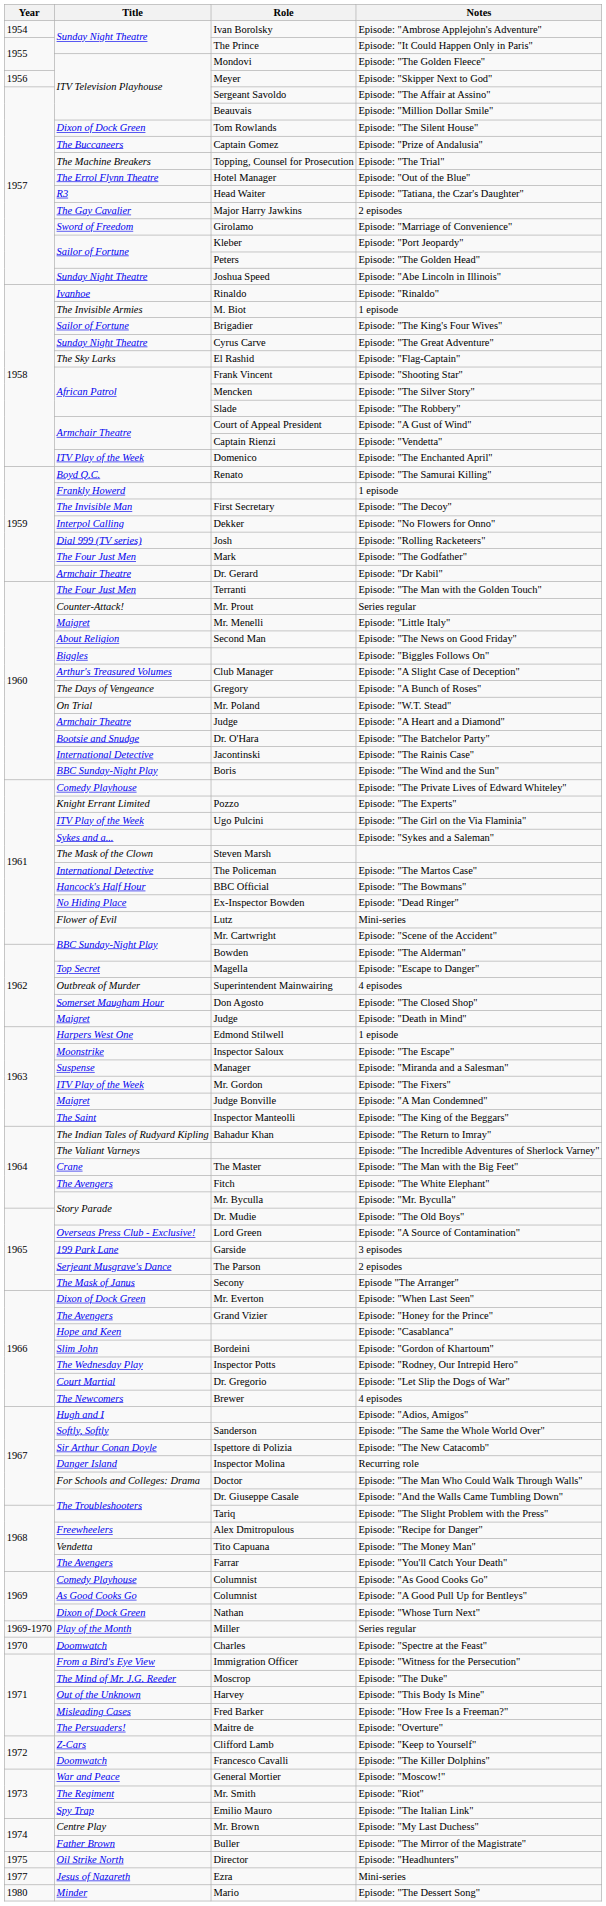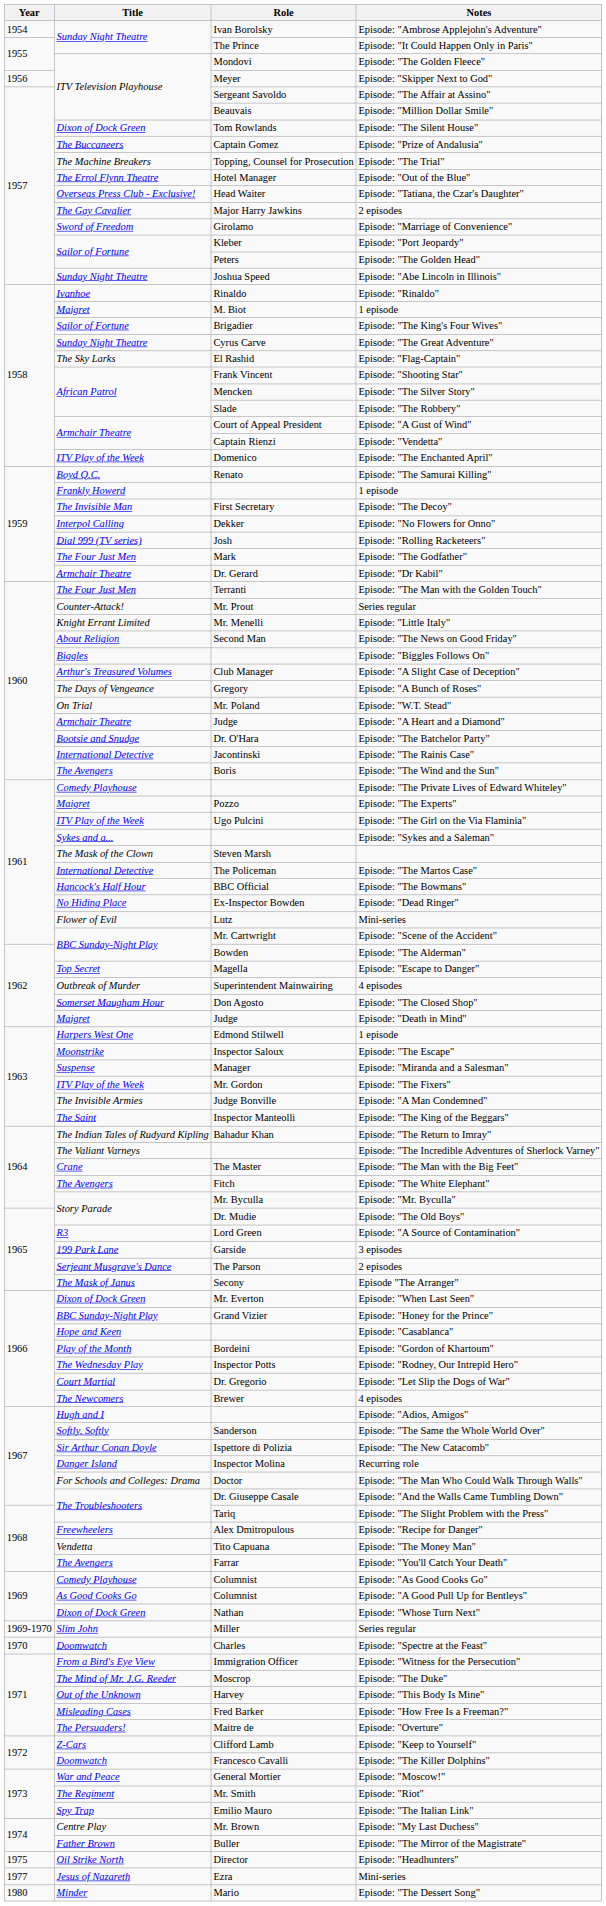 <table class="wikitable sortable">
 <tr>
 <th>Year</th>
 <th>Title</th>
 <th>Role</th>
 <th>Notes</th>
 </tr>
 <tr>
 <td>1954</td>
 <td rowspan="2"><em><a href='#'>Sunday Night Theatre</a></em></td>
 <td>Ivan Borolsky</td>
 <td>Episode: "Ambrose Applejohn's Adventure"</td>
 </tr>
 <tr>
 <td rowspan="2">1955</td>
 <td>The Prince</td>
 <td>Episode: "It Could Happen Only in Paris"</td>
 </tr>
 <tr>
 <td rowspan="4"><em>ITV Television Playhouse</em></td>
 <td>Mondovi</td>
 <td>Episode: "The Golden Fleece"</td>
 </tr>
 <tr>
 <td>1956</td>
 <td>Meyer</td>
 <td>Episode: "Skipper Next to God"</td>
 </tr>
 <tr>
 <td rowspan="12">1957</td>
 <td>Sergeant Savoldo</td>
 <td>Episode: "The Affair at Assino"</td>
 </tr>
 <tr>
 <td>Beauvais</td>
 <td>Episode: "Million Dollar Smile"</td>
 </tr>
 <tr>
 <td><em><a href='#'>Dixon of Dock Green</a></em></td>
 <td>Tom Rowlands</td>
 <td>Episode: "The Silent House"</td>
 </tr>
 <tr>
 <td><em><a href='#'>The Buccaneers</a></em></td>
 <td>Captain Gomez</td>
 <td>Episode: "Prize of Andalusia"</td>
 </tr>
 <tr>
 <td><em>The Machine Breakers</em></td>
 <td>Topping, Counsel for Prosecution</td>
 <td>Episode: "The Trial"</td>
 </tr>
 <tr>
 <td><em><a href='#'>The Errol Flynn Theatre</a></em></td>
 <td>Hotel Manager</td>
 <td>Episode: "Out of the Blue"</td>
 </tr>
 <tr>
-<td><em><a href='#'>R3</a></em></td>
+<td><em><a href='#'>Overseas Press Club - Exclusive!</a></em></td>
 <td>Head Waiter</td>
 <td>Episode: "Tatiana, the Czar's Daughter"</td>
 </tr>
 <tr>
 <td><em><a href='#'>The Gay Cavalier</a></em></td>
 <td>Major Harry Jawkins</td>
 <td>2 episodes</td>
 </tr>
 <tr>
 <td><em><a href='#'>Sword of Freedom</a></em></td>
 <td>Girolamo</td>
 <td>Episode: "Marriage of Convenience"</td>
 </tr>
 <tr>
 <td rowspan="2"><em><a href='#'>Sailor of Fortune</a></em></td>
 <td>Kleber</td>
 <td>Episode: "Port Jeopardy"</td>
 </tr>
 <tr>
 <td>Peters</td>
 <td>Episode: "The Golden Head"</td>
 </tr>
 <tr>
 <td><em><a href='#'>Sunday Night Theatre</a></em></td>
 <td>Joshua Speed</td>
 <td>Episode: "Abe Lincoln in Illinois"</td>
 </tr>
 <tr>
 <td rowspan="11">1958</td>
 <td><em><a href='#'>Ivanhoe</a></em></td>
 <td>Rinaldo</td>
 <td>Episode: "Rinaldo"</td>
 </tr>
 <tr>
-<td><em>The Invisible Armies</em></td>
+<td><em><a href='#'>Maigret</a></em></td>
 <td>M. Biot</td>
 <td>1 episode</td>
 </tr>
 <tr>
 <td><em><a href='#'>Sailor of Fortune</a></em></td>
 <td>Brigadier</td>
 <td>Episode: "The King's Four Wives"</td>
 </tr>
 <tr>
 <td><em><a href='#'>Sunday Night Theatre</a></em></td>
 <td>Cyrus Carve</td>
 <td>Episode: "The Great Adventure"</td>
 </tr>
 <tr>
 <td><em>The Sky Larks</em></td>
 <td>El Rashid</td>
 <td>Episode: "Flag-Captain"</td>
 </tr>
 <tr>
 <td rowspan="3"><em><a href='#'>African Patrol</a></em></td>
 <td>Frank Vincent</td>
 <td>Episode: "Shooting Star"</td>
 </tr>
 <tr>
 <td>Mencken</td>
 <td>Episode: "The Silver Story"</td>
 </tr>
 <tr>
 <td>Slade</td>
 <td>Episode: "The Robbery"</td>
 </tr>
 <tr>
 <td rowspan="2"><em><a href='#'>Armchair Theatre</a></em></td>
 <td>Court of Appeal President</td>
 <td>Episode: "A Gust of Wind"</td>
 </tr>
 <tr>
 <td>Captain Rienzi</td>
 <td>Episode: "Vendetta"</td>
 </tr>
 <tr>
 <td><em><a href='#'>ITV Play of the Week</a></em></td>
 <td>Domenico</td>
 <td>Episode: "The Enchanted April"</td>
 </tr>
 <tr>
 <td rowspan="7">1959</td>
 <td><em><a href='#'>Boyd Q.C.</a></em></td>
 <td>Renato</td>
 <td>Episode: "The Samurai Killing"</td>
 </tr>
 <tr>
 <td><em><a href='#'>Frankly Howerd</a></em></td>
 <td></td>
 <td>1 episode</td>
 </tr>
 <tr>
 <td><em><a href='#'>The Invisible Man</a></em></td>
 <td>First Secretary</td>
 <td>Episode: "The Decoy"</td>
 </tr>
 <tr>
 <td><em><a href='#'>Interpol Calling</a></em></td>
 <td>Dekker</td>
 <td>Episode: "No Flowers for Onno"</td>
 </tr>
 <tr>
 <td><em><a href='#'>Dial 999 (TV series)</a></em></td>
 <td>Josh</td>
 <td>Episode: "Rolling Racketeers"</td>
 </tr>
 <tr>
 <td><em><a href='#'>The Four Just Men</a></em></td>
 <td>Mark</td>
 <td>Episode: "The Godfather"</td>
 </tr>
 <tr>
 <td><em><a href='#'>Armchair Theatre</a></em></td>
 <td>Dr. Gerard</td>
 <td>Episode: "Dr Kabil"</td>
 </tr>
 <tr>
 <td rowspan="12">1960</td>
 <td><em><a href='#'>The Four Just Men</a></em></td>
 <td>Terranti</td>
 <td>Episode: "The Man with the Golden Touch"</td>
 </tr>
 <tr>
 <td><em>Counter-Attack!</em></td>
 <td>Mr. Prout</td>
 <td>Series regular</td>
 </tr>
 <tr>
-<td><em><a href='#'>Maigret</a></em></td>
+<td><em>Knight Errant Limited</em></td>
 <td>Mr. Menelli</td>
 <td>Episode: "Little Italy"</td>
 </tr>
 <tr>
 <td><em><a href='#'>About Religion</a></em></td>
 <td>Second Man</td>
 <td>Episode: "The News on Good Friday"</td>
 </tr>
 <tr>
 <td><em><a href='#'>Biggles</a></em></td>
 <td></td>
 <td>Episode: "Biggles Follows On"</td>
 </tr>
 <tr>
 <td><em><a href='#'>Arthur's Treasured Volumes</a></em></td>
 <td>Club Manager</td>
 <td>Episode: "A Slight Case of Deception"</td>
 </tr>
 <tr>
 <td><em>The Days of Vengeance</em></td>
 <td>Gregory</td>
 <td>Episode: "A Bunch of Roses"</td>
 </tr>
 <tr>
 <td><em>On Trial</em></td>
 <td>Mr. Poland</td>
 <td>Episode: "W.T. Stead"</td>
 </tr>
 <tr>
 <td><em><a href='#'>Armchair Theatre</a></em></td>
 <td>Judge</td>
 <td>Episode: "A Heart and a Diamond"</td>
 </tr>
 <tr>
 <td><em><a href='#'>Bootsie and Snudge</a></em></td>
 <td>Dr. O'Hara</td>
 <td>Episode: "The Batchelor Party"</td>
 </tr>
 <tr>
 <td><em><a href='#'>International Detective</a></em></td>
 <td>Jacontinski</td>
 <td>Episode: "The Rainis Case"</td>
 </tr>
 <tr>
-<td><em><a href='#'>BBC Sunday-Night Play</a></em></td>
+<td><em><a href='#'>The Avengers</a></em></td>
 <td>Boris</td>
 <td>Episode: "The Wind and the Sun"</td>
 </tr>
 <tr>
 <td rowspan="10">1961</td>
 <td><em><a href='#'>Comedy Playhouse</a></em></td>
 <td></td>
 <td>Episode: "The Private Lives of Edward Whiteley"</td>
 </tr>
 <tr>
-<td><em>Knight Errant Limited</em></td>
+<td><em><a href='#'>Maigret</a></em></td>
 <td>Pozzo</td>
 <td>Episode: "The Experts"</td>
 </tr>
 <tr>
 <td><em><a href='#'>ITV Play of the Week</a></em></td>
 <td>Ugo Pulcini</td>
 <td>Episode: "The Girl on the Via Flaminia"</td>
 </tr>
 <tr>
 <td><em><a href='#'>Sykes and a...</a></em></td>
 <td></td>
 <td>Episode: "Sykes and a Saleman"</td>
 </tr>
 <tr>
 <td><em>The Mask of the Clown</em></td>
 <td>Steven Marsh</td>
 <td></td>
 </tr>
 <tr>
 <td><em><a href='#'>International Detective</a></em></td>
 <td>The Policeman</td>
 <td>Episode: "The Martos Case"</td>
 </tr>
 <tr>
 <td><em><a href='#'>Hancock's Half Hour</a></em></td>
 <td>BBC Official</td>
 <td>Episode: "The Bowmans"</td>
 </tr>
 <tr>
 <td><em><a href='#'>No Hiding Place</a></em></td>
 <td>Ex-Inspector Bowden</td>
 <td>Episode: "Dead Ringer"</td>
 </tr>
 <tr>
 <td><em>Flower of Evil</em></td>
 <td>Lutz</td>
 <td>Mini-series</td>
 </tr>
 <tr>
 <td rowspan="2"><em><a href='#'>BBC Sunday-Night Play</a></em></td>
 <td>Mr. Cartwright</td>
 <td>Episode: "Scene of the Accident"</td>
 </tr>
 <tr>
 <td rowspan="5">1962</td>
 <td>Bowden</td>
 <td>Episode: "The Alderman"</td>
 </tr>
 <tr>
 <td><em><a href='#'>Top Secret</a></em></td>
 <td>Magella</td>
 <td>Episode: "Escape to Danger"</td>
 </tr>
 <tr>
 <td><em>Outbreak of Murder</em></td>
 <td>Superintendent Mainwairing</td>
 <td>4 episodes</td>
 </tr>
 <tr>
 <td><em><a href='#'>Somerset Maugham Hour</a></em></td>
 <td>Don Agosto</td>
 <td>Episode: "The Closed Shop"</td>
 </tr>
 <tr>
 <td><em><a href='#'>Maigret</a></em></td>
 <td>Judge</td>
 <td>Episode: "Death in Mind"</td>
 </tr>
 <tr>
 <td rowspan="6">1963</td>
 <td><em><a href='#'>Harpers West One</a></em></td>
 <td>Edmond Stilwell</td>
 <td>1 episode</td>
 </tr>
 <tr>
 <td><em><a href='#'>Moonstrike</a></em></td>
 <td>Inspector Saloux</td>
 <td>Episode: "The Escape"</td>
 </tr>
 <tr>
 <td><em><a href='#'>Suspense</a></em></td>
 <td>Manager</td>
 <td>Episode: "Miranda and a Salesman"</td>
 </tr>
 <tr>
 <td><em><a href='#'>ITV Play of the Week</a></em></td>
 <td>Mr. Gordon</td>
 <td>Episode: "The Fixers"</td>
 </tr>
 <tr>
-<td><em><a href='#'>Maigret</a></em></td>
+<td><em>The Invisible Armies</em></td>
 <td>Judge Bonville</td>
 <td>Episode: "A Man Condemned"</td>
 </tr>
 <tr>
 <td><em><a href='#'>The Saint</a></em></td>
 <td>Inspector Manteolli</td>
 <td>Episode: "The King of the Beggars"</td>
 </tr>
 <tr>
 <td rowspan="5">1964</td>
 <td><em>The Indian Tales of Rudyard Kipling</em></td>
 <td>Bahadur Khan</td>
 <td>Episode: "The Return to Imray"</td>
 </tr>
 <tr>
 <td><em>The Valiant Varneys</em></td>
 <td></td>
 <td>Episode: "The Incredible Adventures of Sherlock Varney"</td>
 </tr>
 <tr>
 <td><em><a href='#'>Crane</a></em></td>
 <td>The Master</td>
 <td>Episode: "The Man with the Big Feet"</td>
 </tr>
 <tr>
 <td><em><a href='#'>The Avengers</a></em></td>
 <td>Fitch</td>
 <td>Episode: "The White Elephant"</td>
 </tr>
 <tr>
 <td rowspan="2"><em>Story Parade</em></td>
 <td>Mr. Byculla</td>
 <td>Episode: "Mr. Byculla"</td>
 </tr>
 <tr>
 <td rowspan="5">1965</td>
 <td>Dr. Mudie</td>
 <td>Episode: "The Old Boys"</td>
 </tr>
 <tr>
-<td><em><a href='#'>Overseas Press Club - Exclusive!</a></em></td>
+<td><em><a href='#'>R3</a></em></td>
 <td>Lord Green</td>
 <td>Episode: "A Source of Contamination"</td>
 </tr>
 <tr>
 <td><em><a href='#'>199 Park Lane</a></em></td>
 <td>Garside</td>
 <td>3 episodes</td>
 </tr>
 <tr>
 <td><em><a href='#'>Serjeant Musgrave's Dance</a></em></td>
 <td>The Parson</td>
 <td>2 episodes</td>
 </tr>
 <tr>
 <td><em><a href='#'>The Mask of Janus</a></em></td>
 <td>Secony</td>
 <td>Episode "The Arranger"</td>
 </tr>
 <tr>
 <td rowspan="7">1966</td>
 <td><em><a href='#'>Dixon of Dock Green</a></em></td>
 <td>Mr. Everton</td>
 <td>Episode: "When Last Seen"</td>
 </tr>
 <tr>
-<td><em><a href='#'>The Avengers</a></em></td>
+<td><em><a href='#'>BBC Sunday-Night Play</a></em></td>
 <td>Grand Vizier</td>
 <td>Episode: "Honey for the Prince"</td>
 </tr>
 <tr>
 <td><em><a href='#'>Hope and Keen</a></em></td>
 <td></td>
 <td>Episode: "Casablanca"</td>
 </tr>
 <tr>
-<td><em><a href='#'>Slim John</a></em></td>
+<td><em><a href='#'>Play of the Month</a></em></td>
 <td>Bordeini</td>
 <td>Episode: "Gordon of Khartoum"</td>
 </tr>
 <tr>
 <td><em><a href='#'>The Wednesday Play</a></em></td>
 <td>Inspector Potts</td>
 <td>Episode: "Rodney, Our Intrepid Hero"</td>
 </tr>
 <tr>
 <td><em><a href='#'>Court Martial</a></em></td>
 <td>Dr. Gregorio</td>
 <td>Episode: "Let Slip the Dogs of War"</td>
 </tr>
 <tr>
 <td><em><a href='#'>The Newcomers</a></em></td>
 <td>Brewer</td>
 <td>4 episodes</td>
 </tr>
 <tr>
 <td rowspan="6">1967</td>
 <td><em><a href='#'>Hugh and I</a></em></td>
 <td></td>
 <td>Episode: "Adios, Amigos"</td>
 </tr>
 <tr>
 <td><em><a href='#'>Softly, Softly</a></em></td>
 <td>Sanderson</td>
 <td>Episode: "The Same the Whole World Over"</td>
 </tr>
 <tr>
 <td><em><a href='#'>Sir Arthur Conan Doyle</a></em></td>
 <td>Ispettore di Polizia</td>
 <td>Episode: "The New Catacomb"</td>
 </tr>
 <tr>
 <td><em><a href='#'>Danger Island</a></em></td>
 <td>Inspector Molina</td>
 <td>Recurring role</td>
 </tr>
 <tr>
 <td><em>For Schools and Colleges: Drama</em></td>
 <td>Doctor</td>
 <td>Episode: "The Man Who Could Walk Through Walls"</td>
 </tr>
 <tr>
 <td rowspan="2"><em><a href='#'>The Troubleshooters</a></em></td>
 <td>Dr. Giuseppe Casale</td>
 <td>Episode: "And the Walls Came Tumbling Down"</td>
 </tr>
 <tr>
 <td rowspan="4">1968</td>
 <td>Tariq</td>
 <td>Episode: "The Slight Problem with the Press"</td>
 </tr>
 <tr>
 <td><em><a href='#'>Freewheelers</a></em></td>
 <td>Alex Dmitropulous</td>
 <td>Episode: "Recipe for Danger"</td>
 </tr>
 <tr>
 <td><em>Vendetta</em></td>
 <td>Tito Capuana</td>
 <td>Episode: "The Money Man"</td>
 </tr>
 <tr>
 <td><em><a href='#'>The Avengers</a></em></td>
 <td>Farrar</td>
 <td>Episode: "You'll Catch Your Death"</td>
 </tr>
 <tr>
 <td rowspan="3">1969</td>
 <td><em><a href='#'>Comedy Playhouse</a></em></td>
 <td>Columnist</td>
 <td>Episode: "As Good Cooks Go"</td>
 </tr>
 <tr>
 <td><em><a href='#'>As Good Cooks Go</a></em></td>
 <td>Columnist</td>
 <td>Episode: "A Good Pull Up for Bentleys"</td>
 </tr>
 <tr>
 <td><em><a href='#'>Dixon of Dock Green</a></em></td>
 <td>Nathan</td>
 <td>Episode: "Whose Turn Next"</td>
 </tr>
 <tr>
 <td>1969-1970</td>
-<td><em><a href='#'>Play of the Month</a></em></td>
+<td><em><a href='#'>Slim John</a></em></td>
 <td>Miller</td>
 <td>Series regular</td>
 </tr>
 <tr>
 <td>1970</td>
 <td><em><a href='#'>Doomwatch</a></em></td>
 <td>Charles</td>
 <td>Episode: "Spectre at the Feast"</td>
 </tr>
 <tr>
 <td rowspan="5">1971</td>
 <td><em><a href='#'>From a Bird's Eye View</a></em></td>
 <td>Immigration Officer</td>
 <td>Episode: "Witness for the Persecution"</td>
 </tr>
 <tr>
 <td><em><a href='#'>The Mind of Mr. J.G. Reeder</a></em></td>
 <td>Moscrop</td>
 <td>Episode: "The Duke"</td>
 </tr>
 <tr>
 <td><em><a href='#'>Out of the Unknown</a></em></td>
 <td>Harvey</td>
 <td>Episode: "This Body Is Mine"</td>
 </tr>
 <tr>
 <td><em><a href='#'>Misleading Cases</a></em></td>
 <td>Fred Barker</td>
 <td>Episode: "How Free Is a Freeman?"</td>
 </tr>
 <tr>
 <td><em><a href='#'>The Persuaders!</a></em></td>
 <td>Maitre de</td>
 <td>Episode: "Overture"</td>
 </tr>
 <tr>
 <td rowspan="2">1972</td>
 <td><em><a href='#'>Z-Cars</a></em></td>
 <td>Clifford Lamb</td>
 <td>Episode: "Keep to Yourself"</td>
 </tr>
 <tr>
 <td><em><a href='#'>Doomwatch</a></em></td>
 <td>Francesco Cavalli</td>
 <td>Episode: "The Killer Dolphins"</td>
 </tr>
 <tr>
 <td rowspan="3">1973</td>
 <td><em><a href='#'>War and Peace</a></em></td>
 <td>General Mortier</td>
 <td>Episode: "Moscow!"</td>
 </tr>
 <tr>
 <td><em><a href='#'>The Regiment</a></em></td>
 <td>Mr. Smith</td>
 <td>Episode: "Riot"</td>
 </tr>
 <tr>
 <td><em><a href='#'>Spy Trap</a></em></td>
 <td>Emilio Mauro</td>
 <td>Episode: "The Italian Link"</td>
 </tr>
 <tr>
 <td rowspan="2">1974</td>
 <td><em>Centre Play</em></td>
 <td>Mr. Brown</td>
 <td>Episode: "My Last Duchess"</td>
 </tr>
 <tr>
 <td><em><a href='#'>Father Brown</a></em></td>
 <td>Buller</td>
 <td>Episode: "The Mirror of the Magistrate"</td>
 </tr>
 <tr>
 <td>1975</td>
 <td><em><a href='#'>Oil Strike North</a></em></td>
 <td>Director</td>
 <td>Episode: "Headhunters"</td>
 </tr>
 <tr>
 <td>1977</td>
 <td><em><a href='#'>Jesus of Nazareth</a></em></td>
 <td>Ezra</td>
 <td>Mini-series</td>
 </tr>
 <tr>
 <td>1980</td>
 <td><em><a href='#'>Minder</a></em></td>
 <td>Mario</td>
 <td>Episode: "The Dessert Song"</td>
 </tr>
 </table>
